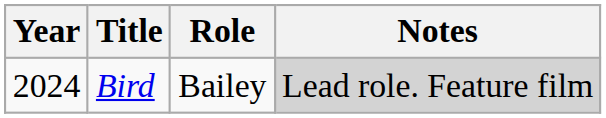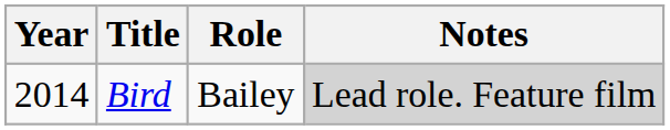 <table class="wikitable sortable">
 <tr>
 <th>Year</th>
 <th>Title</th>
 <th>Role</th>
 <th class="unsortable">Notes</th>
 </tr>
 <tr>
-<td>2024</td>
+<td>2014</td>
 <td><em><a href='#'>Bird</a></em></td>
 <td>Bailey</td>
 <td style="background: lightgrey;">Lead role. Feature film</td>
 </tr>
 </table>
